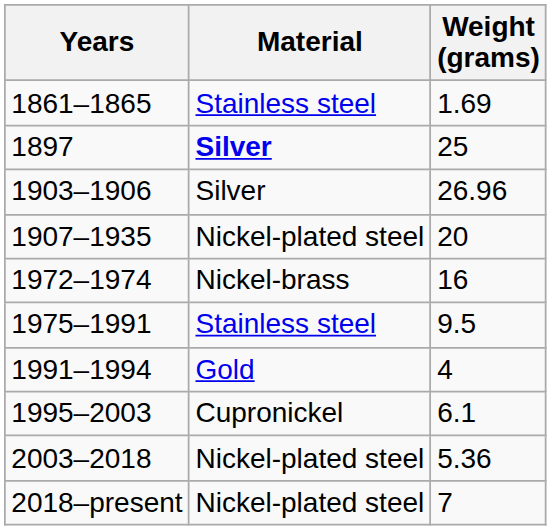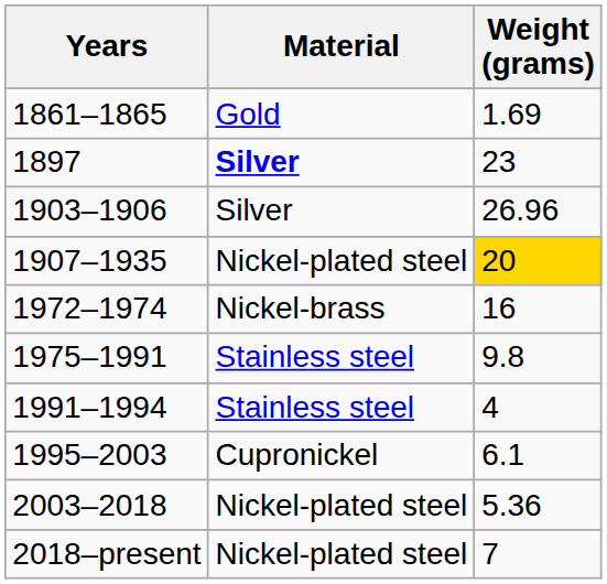 <table class="wikitable">
 <tr style="text-align: left;">
 <th>Years</th>
 <th>Material</th>
 <th>Weight<br>(grams)</th>
 </tr>
 <tr>
 <td>1861–1865</td>
-<td><a href='#'>Stainless steel</a></td>
+<td><a href='#'>Gold</a></td>
 <td>1.69</td>
 </tr>
 <tr>
 <td>1897</td>
 <td><strong><a href='#'>Silver</a></strong></td>
-<td>25</td>
+<td>23</td>
 </tr>
 <tr>
 <td>1903–1906</td>
 <td>Silver</td>
 <td>26.96</td>
 </tr>
 <tr>
 <td>1907–1935</td>
 <td>Nickel-plated steel</td>
-<td>20</td>
+<td style="background: gold;">20</td>
 </tr>
 <tr>
 <td>1972–1974</td>
 <td>Nickel-brass</td>
 <td>16</td>
 </tr>
 <tr>
 <td>1975–1991</td>
 <td><a href='#'>Stainless steel</a></td>
-<td>9.5</td>
+<td>9.8</td>
 </tr>
 <tr>
 <td>1991–1994</td>
-<td><a href='#'>Gold</a></td>
+<td><a href='#'>Stainless steel</a></td>
 <td>4</td>
 </tr>
 <tr>
 <td>1995–2003</td>
 <td>Cupronickel</td>
 <td>6.1</td>
 </tr>
 <tr>
 <td>2003–2018</td>
 <td>Nickel-plated steel</td>
 <td>5.36</td>
 </tr>
 <tr>
 <td>2018–present</td>
 <td>Nickel-plated steel</td>
 <td>7</td>
 </tr>
 </table>
